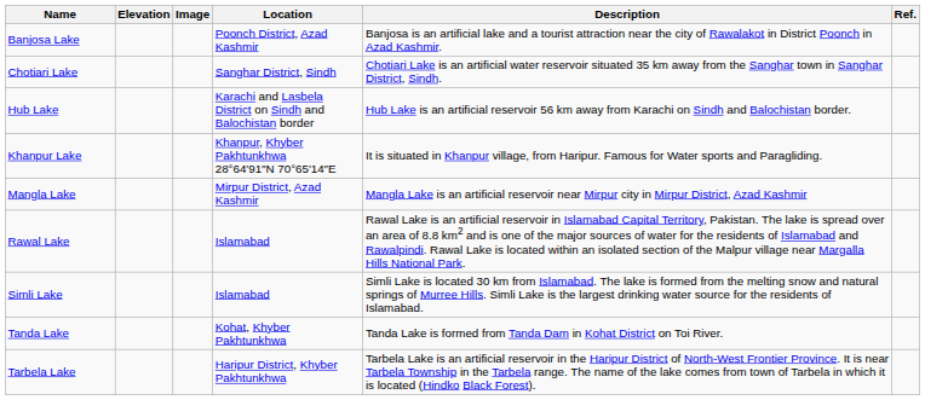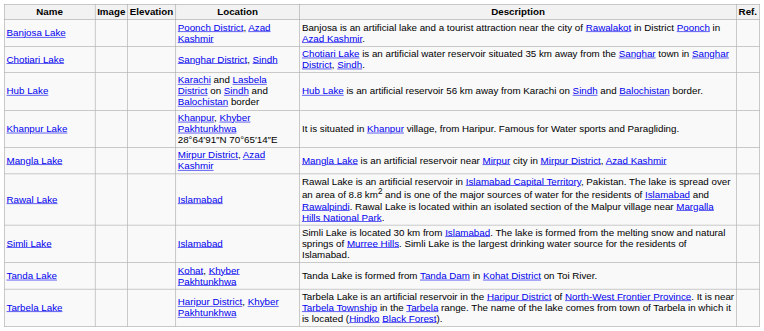 <table class="wikitable sortable" style="width:98%">
 <tr>
 <th class="sortable" ! width="12%">Name</th>
+<th class="unsortable">Image</th>
 <th class="sortable">Elevation</th>
-<th class="unsortable">Image</th>
 <th class="sortable">Location</th>
 <th class="unsortable">Description</th>
 <th class="unsortable">Ref.</th>
 </tr>
 <tr ->
 <td><a href='#'>Banjosa Lake</a></td>
 <td></td>
 <td></td>
 <td><a href='#'>Poonch District</a>, <a href='#'>Azad Kashmir</a><br></td>
 <td>Banjosa is an artificial lake and a tourist attraction near the city of <a href='#'>Rawalakot</a> in District <a href='#'>Poonch</a> in <a href='#'>Azad Kashmir</a>.</td>
 <td></td>
 </tr>
 <tr ->
 <td><a href='#'>Chotiari Lake</a></td>
 <td></td>
 <td></td>
 <td><a href='#'>Sanghar District</a>, <a href='#'>Sindh</a><br></td>
 <td><a href='#'>Chotiari Lake</a> is an artificial water reservoir situated 35 km away from the <a href='#'>Sanghar</a>  town in <a href='#'>Sanghar District</a>, <a href='#'>Sindh</a>.</td>
 <td></td>
 </tr>
 <tr ->
 <td><a href='#'>Hub Lake</a></td>
 <td></td>
 <td></td>
 <td><a href='#'>Karachi</a> and <a href='#'>Lasbela District</a> on <a href='#'>Sindh</a> and <a href='#'>Balochistan</a> border<br></td>
 <td><a href='#'>Hub Lake</a> is an artificial reservoir 56 km away from Karachi on <a href='#'>Sindh</a> and <a href='#'>Balochistan</a> border.</td>
 <td></td>
 </tr>
 <tr ->
 <td><a href='#'>Khanpur Lake</a></td>
 <td></td>
 <td></td>
 <td><a href='#'>Khanpur</a>, <a href='#'>Khyber Pakhtunkhwa</a><br>28°64′91″N 70°65′14″E</td>
 <td>It is situated in <a href='#'>Khanpur</a> village,  from Haripur. Famous for Water sports and Paragliding.</td>
 <td></td>
 </tr>
 <tr ->
 <td><a href='#'>Mangla Lake</a></td>
 <td></td>
 <td></td>
 <td><a href='#'>Mirpur District</a>, <a href='#'>Azad Kashmir</a><br></td>
 <td><a href='#'>Mangla Lake</a> is an artificial reservoir near <a href='#'>Mirpur</a> city in <a href='#'>Mirpur District</a>, <a href='#'>Azad Kashmir</a></td>
 <td></td>
 </tr>
 <tr ->
 <td><a href='#'>Rawal Lake</a></td>
 <td></td>
 <td></td>
 <td><a href='#'>Islamabad</a><br></td>
 <td>Rawal Lake is an artificial reservoir in <a href='#'>Islamabad Capital Territory</a>, Pakistan. The lake is spread over an area of 8.8 km<sup>2</sup> and is one of the major sources of water for the residents of <a href='#'>Islamabad</a> and <a href='#'>Rawalpindi</a>. Rawal Lake is located within an isolated section of the Malpur village near <a href='#'>Margalla Hills National Park</a>.</td>
 <td></td>
 </tr>
 <tr ->
 <td><a href='#'>Simli Lake</a></td>
 <td></td>
 <td></td>
 <td><a href='#'>Islamabad</a><br></td>
 <td>Simli Lake is located 30 km from <a href='#'>Islamabad</a>. The lake is formed from the melting snow and natural springs of <a href='#'>Murree Hills</a>. Simli Lake is the largest drinking water source for the residents of Islamabad.</td>
 <td></td>
 </tr>
 <tr ->
 <td><a href='#'>Tanda Lake</a></td>
 <td></td>
 <td></td>
 <td><a href='#'>Kohat</a>, <a href='#'>Khyber Pakhtunkhwa</a><br></td>
 <td>Tanda Lake is formed from <a href='#'>Tanda Dam</a> in <a href='#'>Kohat District</a> on Toi River.</td>
 <td></td>
 </tr>
 <tr ->
 <td><a href='#'>Tarbela Lake</a></td>
 <td></td>
 <td></td>
 <td><a href='#'>Haripur District</a>, <a href='#'>Khyber Pakhtunkhwa</a><br></td>
 <td>Tarbela Lake is an artificial reservoir in the <a href='#'>Haripur District</a> of <a href='#'>North-West Frontier Province</a>. It is near <a href='#'>Tarbela Township</a> in the <a href='#'>Tarbela</a> range. The name of the lake comes from town of Tarbela in which it is located (<a href='#'>Hindko</a> <a href='#'>Black Forest</a>).</td>
 <td></td>
 </tr>
 </table>
